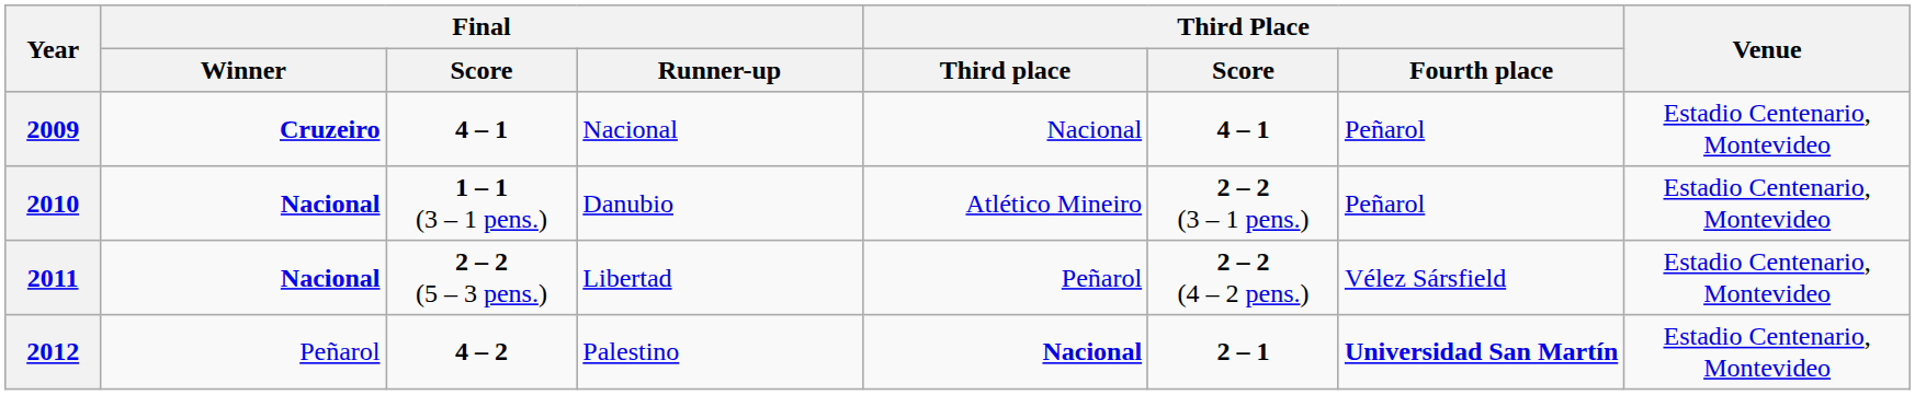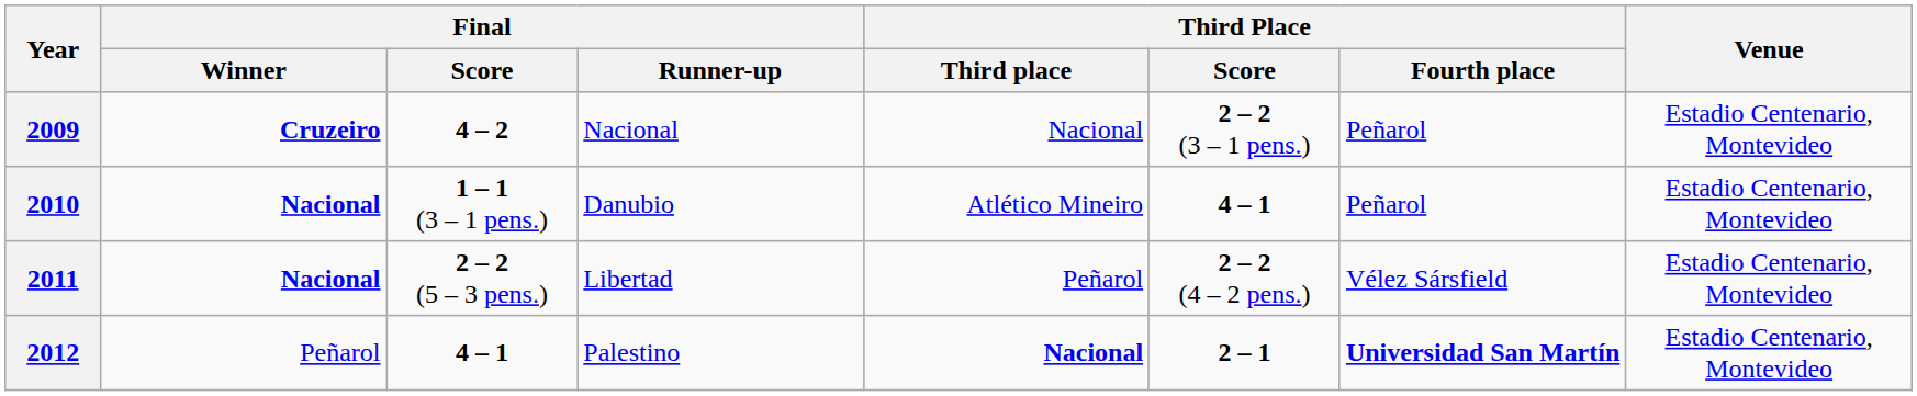 <table class="wikitable" style="text-align: center; font-size:95%;">
 <tr>
 <th rowspan=2 width=5%>Year</th>
 <th colspan=3>Final</th>
 <th colspan=3>Third Place</th>
 <th rowspan=2 width=15%>Venue</th>
 </tr>
 <tr>
 <th width=15%>Winner</th>
 <th width=10%>Score</th>
 <th width=15%>Runner-up</th>
 <th width=15%>Third place</th>
 <th width=10%>Score</th>
 <th width=15%>Fourth place</th>
 </tr>
 <tr>
 <th><a href='#'>2009</a></th>
 <td align="right"><strong><a href='#'>Cruzeiro</a></strong> </td>
-<td><strong>4 – 1</strong></td>
+<td><strong>4 – 2</strong></td>
 <td align="left"> <a href='#'>Nacional</a></td>
 <td align="right"><a href='#'>Nacional</a> </td>
-<td><strong>4 – 1</strong></td>
+<td><strong>2 – 2</strong><br>(3 – 1 <a href='#'>pens.</a>)</td>
 <td align="left"> <a href='#'>Peñarol</a></td>
 <td><a href='#'>Estadio Centenario</a>,<br><a href='#'>Montevideo</a></td>
 </tr>
 <tr>
 <th><a href='#'>2010</a></th>
 <td align="right"><strong><a href='#'>Nacional</a></strong> </td>
 <td><strong>1 – 1</strong><br>(3 – 1 <a href='#'>pens.</a>)</td>
 <td align="left"> <a href='#'>Danubio</a></td>
 <td align="right"><a href='#'>Atlético Mineiro</a> </td>
-<td><strong>2 – 2</strong><br>(3 – 1 <a href='#'>pens.</a>)</td>
+<td><strong>4 – 1</strong></td>
 <td align="left"> <a href='#'>Peñarol</a></td>
 <td><a href='#'>Estadio Centenario</a>,<br><a href='#'>Montevideo</a></td>
 </tr>
 <tr>
 <th><a href='#'>2011</a></th>
 <td align="right"><strong><a href='#'>Nacional</a></strong> </td>
 <td><strong>2 – 2</strong><br>(5 – 3 <a href='#'>pens.</a>)</td>
 <td align="left"> <a href='#'>Libertad</a></td>
 <td align="right"><a href='#'>Peñarol</a> </td>
 <td><strong>2 – 2</strong><br>(4 – 2 <a href='#'>pens.</a>)</td>
 <td align="left"> <a href='#'>Vélez Sársfield</a></td>
 <td><a href='#'>Estadio Centenario</a>,<br><a href='#'>Montevideo</a></td>
 </tr>
 <tr>
 <th><a href='#'>2012</a></th>
 <td align="right"><a href='#'>Peñarol</a> </td>
-<td><strong>4 – 2</strong></td>
+<td><strong>4 – 1</strong></td>
 <td align="left"> <a href='#'>Palestino</a></td>
 <td align="right"><strong><a href='#'>Nacional</a></strong> </td>
 <td><strong>2 – 1</strong></td>
 <td align="left"><strong> <a href='#'>Universidad San Martín</a></strong></td>
 <td><a href='#'>Estadio Centenario</a>,<br><a href='#'>Montevideo</a></td>
 </tr>
 </table>
